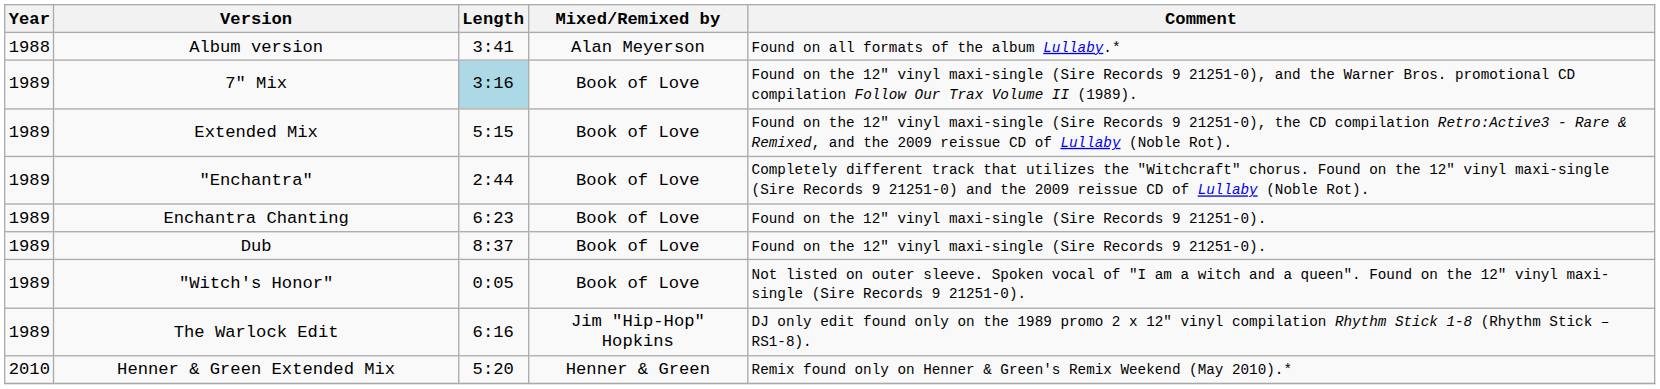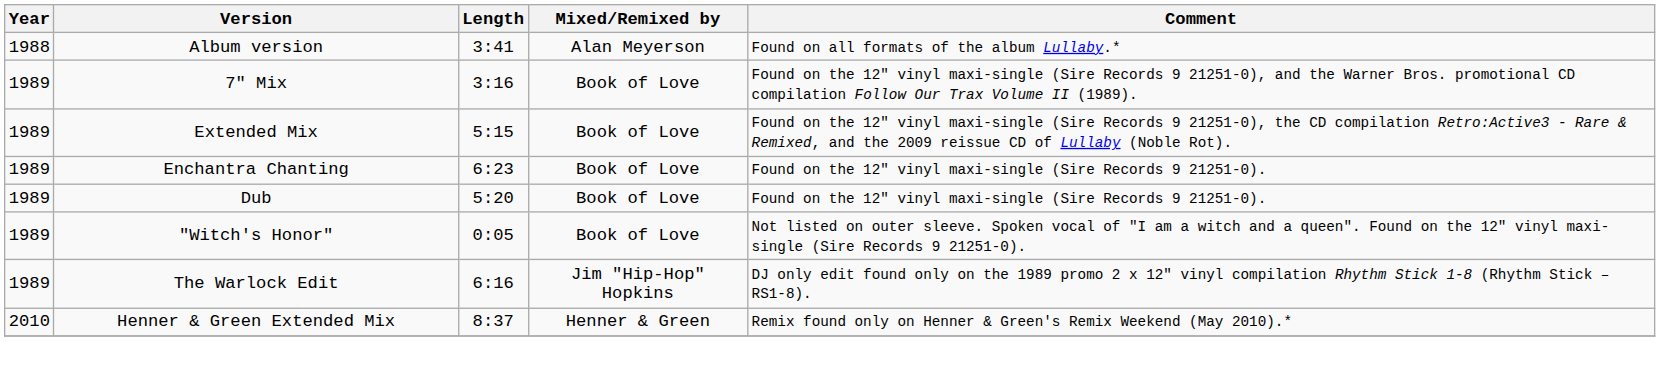 <table class="wikitable">
 <tr>
 <th>Year</th>
 <th style="width:300px;">Version</th>
 <th>Length</th>
 <th style="width:160px;">Mixed/Remixed by</th>
 <th>Comment</th>
 </tr>
 <tr>
 <td align=center>1988</td>
 <td align=center>Album version</td>
 <td align=center>3:41</td>
 <td align=center>Alan Meyerson</td>
 <td><small>Found on all formats of the album <em><a href='#'>Lullaby</a></em>.*</small></td>
 </tr>
 <tr>
 <td align=center>1989</td>
 <td align=center>7" Mix</td>
-<td align=center style="background: lightblue;">3:16</td>
+<td align=center>3:16</td>
 <td align=center>Book of Love</td>
 <td><small>Found on the 12" vinyl maxi-single (Sire Records 9 21251-0), and the Warner Bros. promotional CD compilation <em>Follow Our Trax Volume II</em> (1989).</small></td>
 </tr>
 <tr>
 <td align=center>1989</td>
 <td align=center>Extended Mix</td>
 <td align=center>5:15</td>
 <td align=center>Book of Love</td>
 <td><small>Found on the 12" vinyl maxi-single (Sire Records 9 21251-0), the CD compilation <em>Retro:Active3 - Rare & Remixed</em>, and the 2009 reissue CD of <em><a href='#'>Lullaby</a></em> (Noble Rot).</small></td>
 </tr>
 <tr>
 <td align=center>1989</td>
-<td align=center>"Enchantra"</td>
-<td align=center>2:44</td>
-<td align=center>Book of Love</td>
-<td><small>Completely different track that utilizes the "Witchcraft" chorus. Found on the 12" vinyl maxi-single (Sire Records 9 21251-0) and the 2009 reissue CD of <em><a href='#'>Lullaby</a></em> (Noble Rot).</small></td>
-</tr>
-<tr>
-<td align=center>1989</td>
 <td align=center>Enchantra Chanting</td>
 <td align=center>6:23</td>
 <td align=center>Book of Love</td>
 <td><small>Found on the 12" vinyl maxi-single (Sire Records 9 21251-0).</small></td>
 </tr>
 <tr>
 <td align=center>1989</td>
 <td align=center>Dub</td>
-<td align=center>8:37</td>
+<td align=center>5:20</td>
 <td align=center>Book of Love</td>
 <td><small>Found on the 12" vinyl maxi-single (Sire Records 9 21251-0).</small></td>
 </tr>
 <tr>
 <td align=center>1989</td>
 <td align=center>"Witch's Honor"</td>
 <td align=center>0:05</td>
 <td align=center>Book of Love</td>
 <td><small>Not listed on outer sleeve. Spoken vocal of "I am a witch and a queen". Found on the 12" vinyl maxi-single (Sire Records 9 21251-0).</small></td>
 </tr>
 <tr>
 <td align=center>1989</td>
 <td align=center>The Warlock Edit</td>
 <td align=center>6:16</td>
 <td align=center>Jim "Hip-Hop" Hopkins</td>
 <td><small>DJ only edit found only on the 1989 promo 2 x 12" vinyl compilation <em>Rhythm Stick 1-8</em> (Rhythm Stick – RS1-8).</small></td>
 </tr>
 <tr>
 <td align=center>2010</td>
 <td align=center>Henner & Green Extended Mix</td>
-<td align=center>5:20</td>
+<td align=center>8:37</td>
 <td align=center>Henner & Green</td>
 <td><small>Remix found only on Henner & Green's Remix Weekend (May 2010).*</small></td>
 </tr>
 <tr>
 </tr>
 </table>
